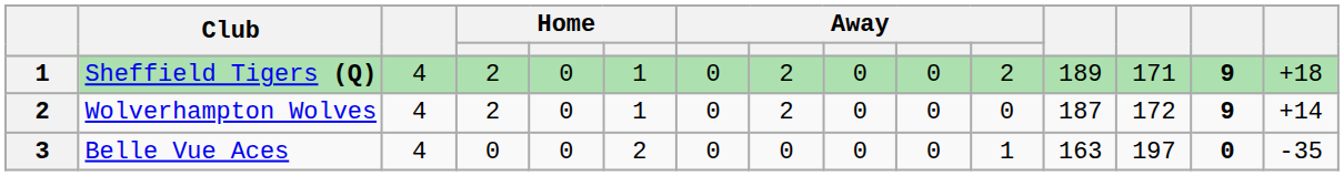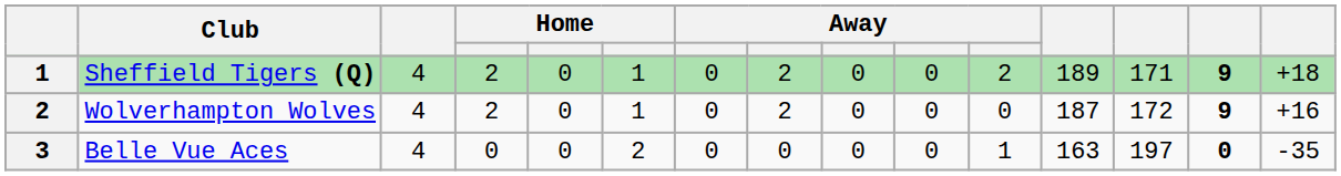 <table class="wikitable" style="text-align:center; font-size:85%">
 <tr>
 <th rowspan="2" style="width:28px;"></th>
 <th rowspan=2>Club</th>
 <th rowspan="2" style="width:28px;"></th>
 <th colspan=3>Home</th>
 <th colspan=5>Away</th>
 <th rowspan="2" style="width:28px;"></th>
 <th rowspan="2" style="width:28px;"></th>
 <th rowspan="2" style="width:28px;"></th>
 <th rowspan="2" style="width:28px;"></th>
 </tr>
 <tr>
 <th width=28></th>
 <th width=28></th>
 <th width=28></th>
 <th width=28></th>
 <th width=28></th>
 <th width=28></th>
 <th width=28></th>
 <th width=28></th>
 </tr>
 <tr style="background:#ACE1AF">
 <th>1</th>
 <td align=left><a href='#'>Sheffield Tigers</a> <strong>(Q)</strong></td>
 <td>4</td>
 <td>2</td>
 <td>0</td>
 <td>1</td>
 <td>0</td>
 <td>2</td>
 <td>0</td>
 <td>0</td>
 <td>2</td>
 <td>189</td>
 <td>171</td>
 <td><strong>9</strong></td>
 <td>+18</td>
 </tr>
 <tr>
 <th>2</th>
 <td align=left><a href='#'>Wolverhampton Wolves</a></td>
 <td>4</td>
 <td>2</td>
 <td>0</td>
 <td>1</td>
 <td>0</td>
 <td>2</td>
 <td>0</td>
 <td>0</td>
 <td>0</td>
 <td>187</td>
 <td>172</td>
 <td><strong>9</strong></td>
-<td>+14</td>
+<td>+16</td>
 </tr>
 <tr>
 <th>3</th>
 <td align=left><a href='#'>Belle Vue Aces</a></td>
 <td>4</td>
 <td>0</td>
 <td>0</td>
 <td>2</td>
 <td>0</td>
 <td>0</td>
 <td>0</td>
 <td>0</td>
 <td>1</td>
 <td>163</td>
 <td>197</td>
 <td><strong>0</strong></td>
 <td>-35</td>
 </tr>
 </table>
